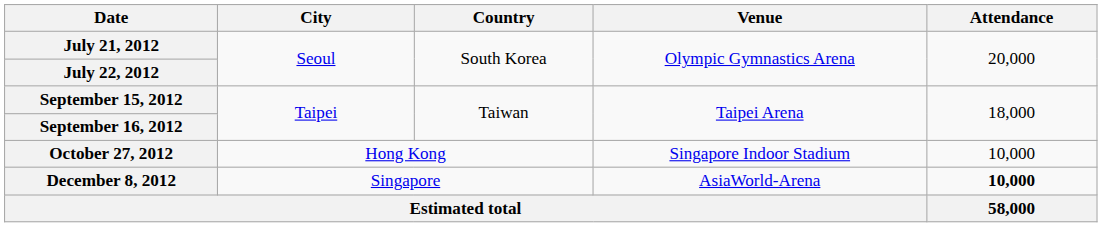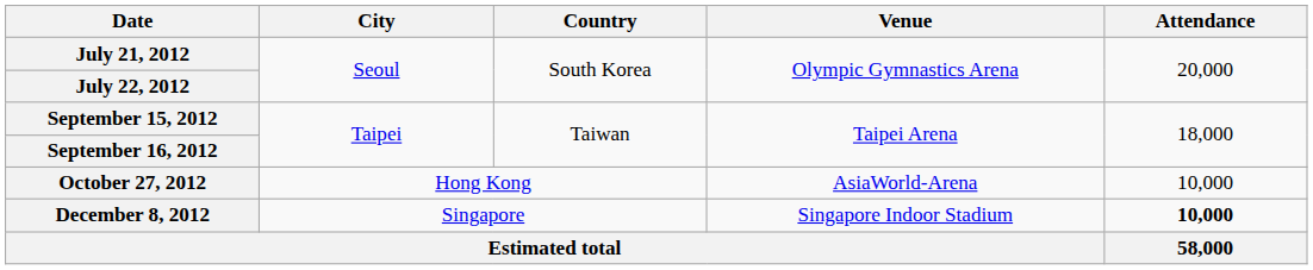 <table class="wikitable plainrowheaders" style="text-align:center;">
 <tr>
 <th scope="col" style="width:12em;">Date</th>
 <th scope="col" style="width:11em;">City</th>
 <th scope="col" style="width:10em;">Country</th>
 <th scope="col" style="width:19em;">Venue</th>
 <th scope="col" style="width:9.5em;">Attendance</th>
 </tr>
 <tr>
 <th scope="row" style="text-align:center">July 21, 2012</th>
 <td rowspan="2"><a href='#'>Seoul</a></td>
 <td rowspan="2">South Korea</td>
 <td rowspan="2"><a href='#'>Olympic Gymnastics Arena</a></td>
 <td rowspan="2">20,000</td>
 </tr>
 <tr>
 <th scope="row" style="text-align:center">July 22, 2012</th>
 </tr>
 <tr>
 <th scope="row" style="text-align:center">September 15, 2012</th>
 <td rowspan="2"><a href='#'>Taipei</a></td>
 <td rowspan="2">Taiwan</td>
 <td rowspan="2"><a href='#'>Taipei Arena</a></td>
 <td rowspan="2">18,000</td>
 </tr>
 <tr>
 <th scope="row" style="text-align:center">September 16, 2012</th>
 </tr>
 <tr>
 <th scope="row" style="text-align:center">October 27, 2012</th>
 <td colspan=2><a href='#'>Hong Kong</a></td>
-<td><a href='#'>Singapore Indoor Stadium</a></td>
+<td><a href='#'>AsiaWorld-Arena</a></td>
 <td>10,000</td>
 </tr>
 <tr>
 <th scope="row" style="text-align:center">December 8, 2012</th>
 <td colspan=2><a href='#'>Singapore</a></td>
-<td><a href='#'>AsiaWorld-Arena</a></td>
+<td><a href='#'>Singapore Indoor Stadium</a></td>
 <td><strong>10,000</strong></td>
 </tr>
 <tr>
 <th colspan="4">Estimated total</th>
 <th>58,000</th>
 </tr>
 </table>
